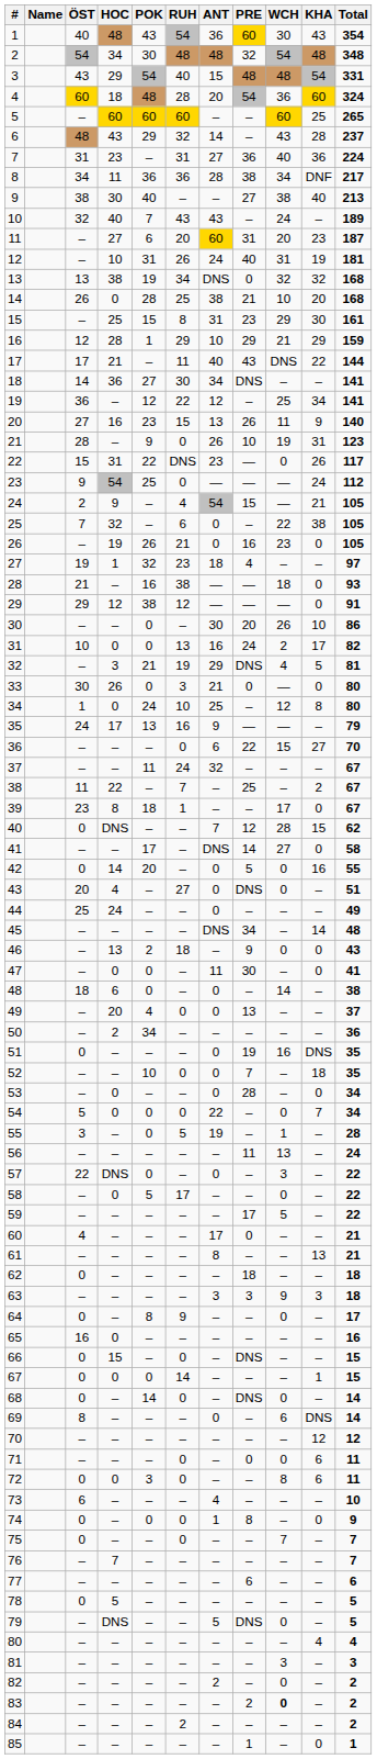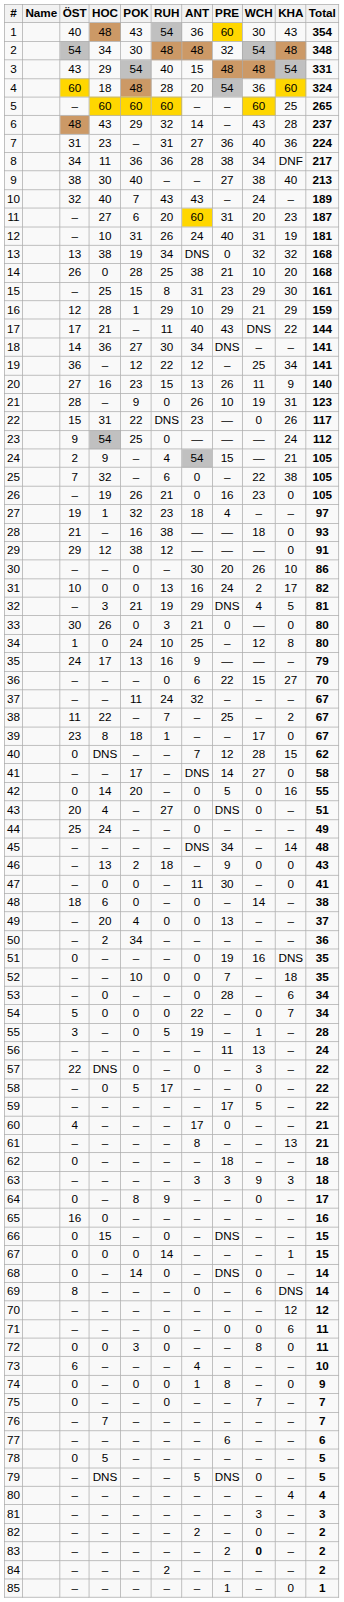 <table class="wikitable sortable" style="text-align:center;">
 <tr>
 <th>#</th>
 <th>Name</th>
 <th>ÖST</th>
 <th>HOC</th>
 <th>POK</th>
 <th>RUH</th>
 <th>ANT</th>
 <th>PRE</th>
 <th>WCH</th>
 <th>KHA</th>
 <th>Total</th>
 </tr>
 <tr>
 <td>1</td>
 <td align="left"></td>
 <td>40</td>
 <td bgcolor="CC9966">48</td>
 <td>43</td>
 <td bgcolor="silver">54</td>
 <td>36</td>
 <td bgcolor="gold">60</td>
 <td>30</td>
 <td>43</td>
 <td><strong>354</strong></td>
 </tr>
 <tr>
 <td>2</td>
 <td align="left"></td>
 <td bgcolor="silver">54</td>
 <td>34</td>
 <td>30</td>
 <td bgcolor="CC9966">48</td>
 <td bgcolor="CC9966">48</td>
 <td>32</td>
 <td bgcolor="silver">54</td>
 <td bgcolor="CC9966">48</td>
 <td><strong>348</strong></td>
 </tr>
 <tr>
 <td>3</td>
 <td align="left"></td>
 <td>43</td>
 <td>29</td>
 <td bgcolor="silver">54</td>
 <td>40</td>
 <td>15</td>
 <td bgcolor="CC9966">48</td>
 <td bgcolor="CC9966">48</td>
 <td bgcolor="silver">54</td>
 <td><strong>331</strong></td>
 </tr>
 <tr>
 <td>4</td>
 <td align="left"></td>
 <td bgcolor="gold">60</td>
 <td>18</td>
 <td bgcolor="CC9966">48</td>
 <td>28</td>
 <td>20</td>
 <td bgcolor="silver">54</td>
 <td>36</td>
 <td bgcolor="gold">60</td>
 <td><strong>324</strong></td>
 </tr>
 <tr>
 <td>5</td>
 <td align="left"></td>
 <td>–</td>
 <td bgcolor="gold">60</td>
 <td bgcolor="gold">60</td>
 <td bgcolor="gold">60</td>
 <td>–</td>
 <td>–</td>
 <td bgcolor="gold">60</td>
 <td>25</td>
 <td><strong>265</strong></td>
 </tr>
 <tr>
 <td>6</td>
 <td align="left"></td>
 <td bgcolor="CC9966">48</td>
 <td>43</td>
 <td>29</td>
 <td>32</td>
 <td>14</td>
 <td>–</td>
 <td>43</td>
 <td>28</td>
 <td><strong>237</strong></td>
 </tr>
 <tr>
 <td>7</td>
 <td align="left"></td>
 <td>31</td>
 <td>23</td>
 <td>–</td>
 <td>31</td>
 <td>27</td>
 <td>36</td>
 <td>40</td>
 <td>36</td>
 <td><strong>224</strong></td>
 </tr>
 <tr>
 <td>8</td>
 <td align="left"></td>
 <td>34</td>
 <td>11</td>
 <td>36</td>
 <td>36</td>
 <td>28</td>
 <td>38</td>
 <td>34</td>
 <td>DNF</td>
 <td><strong>217</strong></td>
 </tr>
 <tr>
 <td>9</td>
 <td align="left"></td>
 <td>38</td>
 <td>30</td>
 <td>40</td>
 <td>–</td>
 <td>–</td>
 <td>27</td>
 <td>38</td>
 <td>40</td>
 <td><strong>213</strong></td>
 </tr>
 <tr>
 <td>10</td>
 <td align="left"></td>
 <td>32</td>
 <td>40</td>
 <td>7</td>
 <td>43</td>
 <td>43</td>
 <td>–</td>
 <td>24</td>
 <td>–</td>
 <td><strong>189</strong></td>
 </tr>
 <tr>
 <td>11</td>
 <td align="left"></td>
 <td>–</td>
 <td>27</td>
 <td>6</td>
 <td>20</td>
 <td bgcolor="gold">60</td>
 <td>31</td>
 <td>20</td>
 <td>23</td>
 <td><strong>187</strong></td>
 </tr>
 <tr>
 <td>12</td>
 <td align="left"></td>
 <td>–</td>
 <td>10</td>
 <td>31</td>
 <td>26</td>
 <td>24</td>
 <td>40</td>
 <td>31</td>
 <td>19</td>
 <td><strong>181</strong></td>
 </tr>
 <tr>
 <td>13</td>
 <td align="left"></td>
 <td>13</td>
 <td>38</td>
 <td>19</td>
 <td>34</td>
 <td>DNS</td>
 <td>0</td>
 <td>32</td>
 <td>32</td>
 <td><strong>168</strong></td>
 </tr>
 <tr>
 <td>14</td>
 <td align="left"></td>
 <td>26</td>
 <td>0</td>
 <td>28</td>
 <td>25</td>
 <td>38</td>
 <td>21</td>
 <td>10</td>
 <td>20</td>
 <td><strong>168</strong></td>
 </tr>
 <tr>
 <td>15</td>
 <td align="left"></td>
 <td>–</td>
 <td>25</td>
 <td>15</td>
 <td>8</td>
 <td>31</td>
 <td>23</td>
 <td>29</td>
 <td>30</td>
 <td><strong>161</strong></td>
 </tr>
 <tr>
 <td>16</td>
 <td align="left"></td>
 <td>12</td>
 <td>28</td>
 <td>1</td>
 <td>29</td>
 <td>10</td>
 <td>29</td>
 <td>21</td>
 <td>29</td>
 <td><strong>159</strong></td>
 </tr>
 <tr>
 <td>17</td>
 <td align="left"></td>
 <td>17</td>
 <td>21</td>
 <td>–</td>
 <td>11</td>
 <td>40</td>
 <td>43</td>
 <td>DNS</td>
 <td>22</td>
 <td><strong>144</strong></td>
 </tr>
 <tr>
 <td>18</td>
 <td align="left"></td>
 <td>14</td>
 <td>36</td>
 <td>27</td>
 <td>30</td>
 <td>34</td>
 <td>DNS</td>
 <td>–</td>
 <td>–</td>
 <td><strong>141</strong></td>
 </tr>
 <tr>
 <td>19</td>
 <td align="left"></td>
 <td>36</td>
 <td>–</td>
 <td>12</td>
 <td>22</td>
 <td>12</td>
 <td>–</td>
 <td>25</td>
 <td>34</td>
 <td><strong>141</strong></td>
 </tr>
 <tr>
 <td>20</td>
 <td align="left"></td>
 <td>27</td>
 <td>16</td>
 <td>23</td>
 <td>15</td>
 <td>13</td>
 <td>26</td>
 <td>11</td>
 <td>9</td>
 <td><strong>140</strong></td>
 </tr>
 <tr>
 <td>21</td>
 <td align="left"></td>
 <td>28</td>
 <td>–</td>
 <td>9</td>
 <td>0</td>
 <td>26</td>
 <td>10</td>
 <td>19</td>
 <td>31</td>
 <td><strong>123</strong></td>
 </tr>
 <tr>
 <td>22</td>
 <td align="left"></td>
 <td>15</td>
 <td>31</td>
 <td>22</td>
 <td>DNS</td>
 <td>23</td>
 <td>—</td>
 <td>0</td>
 <td>26</td>
 <td><strong>117</strong></td>
 </tr>
 <tr>
 <td>23</td>
 <td align="left"></td>
 <td>9</td>
 <td bgcolor="silver">54</td>
 <td>25</td>
 <td>0</td>
 <td>—</td>
 <td>—</td>
 <td>—</td>
 <td>24</td>
 <td><strong>112</strong></td>
 </tr>
 <tr>
 <td>24</td>
 <td align="left"></td>
 <td>2</td>
 <td>9</td>
 <td>–</td>
 <td>4</td>
 <td bgcolor="silver">54</td>
 <td>15</td>
 <td>—</td>
 <td>21</td>
 <td><strong>105</strong></td>
 </tr>
 <tr>
 <td>25</td>
 <td align="left"></td>
 <td>7</td>
 <td>32</td>
 <td>–</td>
 <td>6</td>
 <td>0</td>
 <td>–</td>
 <td>22</td>
 <td>38</td>
 <td><strong>105</strong></td>
 </tr>
 <tr>
 <td>26</td>
 <td align="left"></td>
 <td>–</td>
 <td>19</td>
 <td>26</td>
 <td>21</td>
 <td>0</td>
 <td>16</td>
 <td>23</td>
 <td>0</td>
 <td><strong>105</strong></td>
 </tr>
 <tr>
 <td>27</td>
 <td align="left"></td>
 <td>19</td>
 <td>1</td>
 <td>32</td>
 <td>23</td>
 <td>18</td>
 <td>4</td>
 <td>–</td>
 <td>–</td>
 <td><strong>97</strong></td>
 </tr>
 <tr>
 <td>28</td>
 <td align="left"></td>
 <td>21</td>
 <td>–</td>
 <td>16</td>
 <td>38</td>
 <td>—</td>
 <td>—</td>
 <td>18</td>
 <td>0</td>
 <td><strong>93</strong></td>
 </tr>
 <tr>
 <td>29</td>
 <td align="left"></td>
 <td>29</td>
 <td>12</td>
 <td>38</td>
 <td>12</td>
 <td>—</td>
 <td>—</td>
 <td>—</td>
 <td>0</td>
 <td><strong>91</strong></td>
 </tr>
 <tr>
 <td>30</td>
 <td align="left"></td>
 <td>–</td>
 <td>–</td>
 <td>0</td>
 <td>–</td>
 <td>30</td>
 <td>20</td>
 <td>26</td>
 <td>10</td>
 <td><strong>86</strong></td>
 </tr>
 <tr>
 <td>31</td>
 <td align="left"></td>
 <td>10</td>
 <td>0</td>
 <td>0</td>
 <td>13</td>
 <td>16</td>
 <td>24</td>
 <td>2</td>
 <td>17</td>
 <td><strong>82</strong></td>
 </tr>
 <tr>
 <td>32</td>
 <td align="left"></td>
 <td>–</td>
 <td>3</td>
 <td>21</td>
 <td>19</td>
 <td>29</td>
 <td>DNS</td>
 <td>4</td>
 <td>5</td>
 <td><strong>81</strong></td>
 </tr>
 <tr>
 <td>33</td>
 <td align="left"></td>
 <td>30</td>
 <td>26</td>
 <td>0</td>
 <td>3</td>
 <td>21</td>
 <td>0</td>
 <td>—</td>
 <td>0</td>
 <td><strong>80</strong></td>
 </tr>
 <tr>
 <td>34</td>
 <td align="left"></td>
 <td>1</td>
 <td>0</td>
 <td>24</td>
 <td>10</td>
 <td>25</td>
 <td>–</td>
 <td>12</td>
 <td>8</td>
 <td><strong>80</strong></td>
 </tr>
 <tr>
 <td>35</td>
 <td align="left"></td>
 <td>24</td>
 <td>17</td>
 <td>13</td>
 <td>16</td>
 <td>9</td>
 <td>—</td>
 <td>—</td>
 <td>–</td>
 <td><strong>79</strong></td>
 </tr>
 <tr>
 <td>36</td>
 <td align="left"></td>
 <td>–</td>
 <td>–</td>
 <td>–</td>
 <td>0</td>
 <td>6</td>
 <td>22</td>
 <td>15</td>
 <td>27</td>
 <td><strong>70</strong></td>
 </tr>
 <tr>
 <td>37</td>
 <td align="left"></td>
 <td>–</td>
 <td>–</td>
 <td>11</td>
 <td>24</td>
 <td>32</td>
 <td>–</td>
 <td>–</td>
 <td>–</td>
 <td><strong>67</strong></td>
 </tr>
 <tr>
 <td>38</td>
 <td align="left"></td>
 <td>11</td>
 <td>22</td>
 <td>–</td>
 <td>7</td>
 <td>–</td>
 <td>25</td>
 <td>–</td>
 <td>2</td>
 <td><strong>67</strong></td>
 </tr>
 <tr>
 <td>39</td>
 <td align="left"></td>
 <td>23</td>
 <td>8</td>
 <td>18</td>
 <td>1</td>
 <td>–</td>
 <td>–</td>
 <td>17</td>
 <td>0</td>
 <td><strong>67</strong></td>
 </tr>
 <tr>
 <td>40</td>
 <td align="left"></td>
 <td>0</td>
 <td>DNS</td>
 <td>–</td>
 <td>–</td>
 <td>7</td>
 <td>12</td>
 <td>28</td>
 <td>15</td>
 <td><strong>62</strong></td>
 </tr>
 <tr>
 <td>41</td>
 <td align="left"></td>
 <td>–</td>
 <td>–</td>
 <td>17</td>
 <td>–</td>
 <td>DNS</td>
 <td>14</td>
 <td>27</td>
 <td>0</td>
 <td><strong>58</strong></td>
 </tr>
 <tr>
 <td>42</td>
 <td align="left"></td>
 <td>0</td>
 <td>14</td>
 <td>20</td>
 <td>–</td>
 <td>0</td>
 <td>5</td>
 <td>0</td>
 <td>16</td>
 <td><strong>55</strong></td>
 </tr>
 <tr>
 <td>43</td>
 <td align="left"></td>
 <td>20</td>
 <td>4</td>
 <td>–</td>
 <td>27</td>
 <td>0</td>
 <td>DNS</td>
 <td>0</td>
 <td>–</td>
 <td><strong>51</strong></td>
 </tr>
 <tr>
 <td>44</td>
 <td align="left"></td>
 <td>25</td>
 <td>24</td>
 <td>–</td>
 <td>–</td>
 <td>0</td>
 <td>–</td>
 <td>–</td>
 <td>–</td>
 <td><strong>49</strong></td>
 </tr>
 <tr>
 <td>45</td>
 <td align="left"></td>
 <td>–</td>
 <td>–</td>
 <td>–</td>
 <td>–</td>
 <td>DNS</td>
 <td>34</td>
 <td>–</td>
 <td>14</td>
 <td><strong>48</strong></td>
 </tr>
 <tr>
 <td>46</td>
 <td align="left"></td>
 <td>–</td>
 <td>13</td>
 <td>2</td>
 <td>18</td>
 <td>–</td>
 <td>9</td>
 <td>0</td>
 <td>0</td>
 <td><strong>43</strong></td>
 </tr>
 <tr>
 <td>47</td>
 <td align="left"></td>
 <td>–</td>
 <td>0</td>
 <td>0</td>
 <td>–</td>
 <td>11</td>
 <td>30</td>
 <td>–</td>
 <td>0</td>
 <td><strong>41</strong></td>
 </tr>
 <tr>
 <td>48</td>
 <td align="left"></td>
 <td>18</td>
 <td>6</td>
 <td>0</td>
 <td>–</td>
 <td>0</td>
 <td>–</td>
 <td>14</td>
 <td>–</td>
 <td><strong>38</strong></td>
 </tr>
 <tr>
 <td>49</td>
 <td align="left"></td>
 <td>–</td>
 <td>20</td>
 <td>4</td>
 <td>0</td>
 <td>0</td>
 <td>13</td>
 <td>–</td>
 <td>–</td>
 <td><strong>37</strong></td>
 </tr>
 <tr>
 <td>50</td>
 <td align="left"></td>
 <td>–</td>
 <td>2</td>
 <td>34</td>
 <td>–</td>
 <td>–</td>
 <td>–</td>
 <td>–</td>
 <td>–</td>
 <td><strong>36</strong></td>
 </tr>
 <tr>
 <td>51</td>
 <td align="left"></td>
 <td>0</td>
 <td>–</td>
 <td>–</td>
 <td>–</td>
 <td>0</td>
 <td>19</td>
 <td>16</td>
 <td>DNS</td>
 <td><strong>35</strong></td>
 </tr>
 <tr>
 <td>52</td>
 <td align="left"></td>
 <td>–</td>
 <td>–</td>
 <td>10</td>
 <td>0</td>
 <td>0</td>
 <td>7</td>
 <td>–</td>
 <td>18</td>
 <td><strong>35</strong></td>
 </tr>
 <tr>
 <td>53</td>
 <td align="left"></td>
 <td>–</td>
 <td>0</td>
 <td>–</td>
 <td>–</td>
 <td>0</td>
 <td>28</td>
 <td>–</td>
-<td>0</td>
+<td>6</td>
 <td><strong>34</strong></td>
 </tr>
 <tr>
 <td>54</td>
 <td align="left"></td>
 <td>5</td>
 <td>0</td>
 <td>0</td>
 <td>0</td>
 <td>22</td>
 <td>–</td>
 <td>0</td>
 <td>7</td>
 <td><strong>34</strong></td>
 </tr>
 <tr>
 <td>55</td>
 <td align="left"></td>
 <td>3</td>
 <td>–</td>
 <td>0</td>
 <td>5</td>
 <td>19</td>
 <td>–</td>
 <td>1</td>
 <td>–</td>
 <td><strong>28</strong></td>
 </tr>
 <tr>
 <td>56</td>
 <td align="left"></td>
 <td>–</td>
 <td>–</td>
 <td>–</td>
 <td>–</td>
 <td>–</td>
 <td>11</td>
 <td>13</td>
 <td>–</td>
 <td><strong>24</strong></td>
 </tr>
 <tr>
 <td>57</td>
 <td align="left"></td>
 <td>22</td>
 <td>DNS</td>
 <td>0</td>
 <td>–</td>
 <td>0</td>
 <td>–</td>
 <td>3</td>
 <td>–</td>
 <td><strong>22</strong></td>
 </tr>
 <tr>
 <td>58</td>
 <td align="left"></td>
 <td>–</td>
 <td>0</td>
 <td>5</td>
 <td>17</td>
 <td>–</td>
 <td>–</td>
 <td>0</td>
 <td>–</td>
 <td><strong>22</strong></td>
 </tr>
 <tr>
 <td>59</td>
 <td align="left"></td>
 <td>–</td>
 <td>–</td>
 <td>–</td>
 <td>–</td>
 <td>–</td>
 <td>17</td>
 <td>5</td>
 <td>–</td>
 <td><strong>22</strong></td>
 </tr>
 <tr>
 <td>60</td>
 <td align="left"></td>
 <td>4</td>
 <td>–</td>
 <td>–</td>
 <td>–</td>
 <td>17</td>
 <td>0</td>
 <td>–</td>
 <td>–</td>
 <td><strong>21</strong></td>
 </tr>
 <tr>
 <td>61</td>
 <td align="left"></td>
 <td>–</td>
 <td>–</td>
 <td>–</td>
 <td>–</td>
 <td>8</td>
 <td>–</td>
 <td>–</td>
 <td>13</td>
 <td><strong>21</strong></td>
 </tr>
 <tr>
 <td>62</td>
 <td align="left"></td>
 <td>0</td>
 <td>–</td>
 <td>–</td>
 <td>–</td>
 <td>–</td>
 <td>18</td>
 <td>–</td>
 <td>–</td>
 <td><strong>18</strong></td>
 </tr>
 <tr>
 <td>63</td>
 <td align="left"></td>
 <td>–</td>
 <td>–</td>
 <td>–</td>
 <td>–</td>
 <td>3</td>
 <td>3</td>
 <td>9</td>
 <td>3</td>
 <td><strong>18</strong></td>
 </tr>
 <tr>
 <td>64</td>
 <td align="left"></td>
 <td>0</td>
 <td>–</td>
 <td>8</td>
 <td>9</td>
 <td>–</td>
 <td>–</td>
 <td>0</td>
 <td>–</td>
 <td><strong>17</strong></td>
 </tr>
 <tr>
 <td>65</td>
 <td align="left"></td>
 <td>16</td>
 <td>0</td>
 <td>–</td>
 <td>–</td>
 <td>–</td>
 <td>–</td>
 <td>–</td>
 <td>–</td>
 <td><strong>16</strong></td>
 </tr>
 <tr>
 <td>66</td>
 <td align="left"></td>
 <td>0</td>
 <td>15</td>
 <td>–</td>
 <td>0</td>
 <td>–</td>
 <td>DNS</td>
 <td>–</td>
 <td>–</td>
 <td><strong>15</strong></td>
 </tr>
 <tr>
 <td>67</td>
 <td align="left"></td>
 <td>0</td>
 <td>0</td>
 <td>0</td>
 <td>14</td>
 <td>–</td>
 <td>–</td>
 <td>–</td>
 <td>1</td>
 <td><strong>15</strong></td>
 </tr>
 <tr>
 <td>68</td>
 <td align="left"></td>
 <td>0</td>
 <td>–</td>
 <td>14</td>
 <td>0</td>
 <td>–</td>
 <td>DNS</td>
 <td>0</td>
 <td>–</td>
 <td><strong>14</strong></td>
 </tr>
 <tr>
 <td>69</td>
 <td align="left"></td>
 <td>8</td>
 <td>–</td>
 <td>–</td>
 <td>–</td>
 <td>0</td>
 <td>–</td>
 <td>6</td>
 <td>DNS</td>
 <td><strong>14</strong></td>
 </tr>
 <tr>
 <td>70</td>
 <td align="left"></td>
 <td>–</td>
 <td>–</td>
 <td>–</td>
 <td>–</td>
 <td>–</td>
 <td>–</td>
 <td>–</td>
 <td>12</td>
 <td><strong>12</strong></td>
 </tr>
 <tr>
 <td>71</td>
 <td align="left"></td>
 <td>–</td>
 <td>–</td>
 <td>–</td>
 <td>0</td>
 <td>–</td>
 <td>0</td>
 <td>0</td>
 <td>6</td>
 <td><strong>11</strong></td>
 </tr>
 <tr>
 <td>72</td>
 <td align="left"></td>
 <td>0</td>
 <td>0</td>
 <td>3</td>
 <td>0</td>
 <td>–</td>
 <td>–</td>
 <td>8</td>
-<td>6</td>
+<td>0</td>
 <td><strong>11</strong></td>
 </tr>
 <tr>
 <td>73</td>
 <td align="left"></td>
 <td>6</td>
 <td>–</td>
 <td>–</td>
 <td>–</td>
 <td>4</td>
 <td>–</td>
 <td>–</td>
 <td>–</td>
 <td><strong>10</strong></td>
 </tr>
 <tr>
 <td>74</td>
 <td align="left"></td>
 <td>0</td>
 <td>–</td>
 <td>0</td>
 <td>0</td>
 <td>1</td>
 <td>8</td>
 <td>–</td>
 <td>0</td>
 <td><strong>9</strong></td>
 </tr>
 <tr>
 <td>75</td>
 <td align="left"></td>
 <td>0</td>
 <td>–</td>
 <td>–</td>
 <td>0</td>
 <td>–</td>
 <td>–</td>
 <td>7</td>
 <td>–</td>
 <td><strong>7</strong></td>
 </tr>
 <tr>
 <td>76</td>
 <td align="left"></td>
 <td>–</td>
 <td>7</td>
 <td>–</td>
 <td>–</td>
 <td>–</td>
 <td>–</td>
 <td>–</td>
 <td>–</td>
 <td><strong>7</strong></td>
 </tr>
 <tr>
 <td>77</td>
 <td align="left"></td>
 <td>–</td>
 <td>–</td>
 <td>–</td>
 <td>–</td>
 <td>–</td>
 <td>6</td>
 <td>–</td>
 <td>–</td>
 <td><strong>6</strong></td>
 </tr>
 <tr>
 <td>78</td>
 <td align="left"></td>
 <td>0</td>
 <td>5</td>
 <td>–</td>
 <td>–</td>
 <td>–</td>
 <td>–</td>
 <td>–</td>
 <td>–</td>
 <td><strong>5</strong></td>
 </tr>
 <tr>
 <td>79</td>
 <td align="left"></td>
 <td>–</td>
 <td>DNS</td>
 <td>–</td>
 <td>–</td>
 <td>5</td>
 <td>DNS</td>
 <td>0</td>
 <td>–</td>
 <td><strong>5</strong></td>
 </tr>
 <tr>
 <td>80</td>
 <td align="left"></td>
 <td>–</td>
 <td>–</td>
 <td>–</td>
 <td>–</td>
 <td>–</td>
 <td>–</td>
 <td>–</td>
 <td>4</td>
 <td><strong>4</strong></td>
 </tr>
 <tr>
 <td>81</td>
 <td align="left"></td>
 <td>–</td>
 <td>–</td>
 <td>–</td>
 <td>–</td>
 <td>–</td>
 <td>–</td>
 <td>3</td>
 <td>–</td>
 <td><strong>3</strong></td>
 </tr>
 <tr>
 <td>82</td>
 <td align="left"></td>
 <td>–</td>
 <td>–</td>
 <td>–</td>
 <td>–</td>
 <td>2</td>
 <td>–</td>
 <td>0</td>
 <td>–</td>
 <td><strong>2</strong></td>
 </tr>
 <tr>
 <td>83</td>
 <td align="left"></td>
 <td>–</td>
 <td>–</td>
 <td>–</td>
 <td>–</td>
 <td>–</td>
 <td>2</td>
 <td><strong>0</strong></td>
 <td>–</td>
 <td><strong>2</strong></td>
 </tr>
 <tr>
 <td>84</td>
 <td align="left"></td>
 <td>–</td>
 <td>–</td>
 <td>–</td>
 <td>2</td>
 <td>–</td>
 <td>–</td>
 <td>–</td>
 <td>–</td>
 <td><strong>2</strong></td>
 </tr>
 <tr>
 <td>85</td>
 <td align="left"></td>
 <td>–</td>
 <td>–</td>
 <td>–</td>
 <td>–</td>
 <td>–</td>
 <td>1</td>
 <td>–</td>
 <td>0</td>
 <td><strong>1</strong></td>
 </tr>
 </table>
